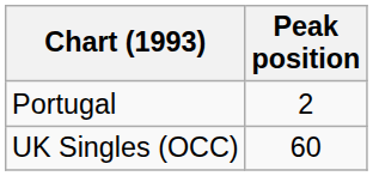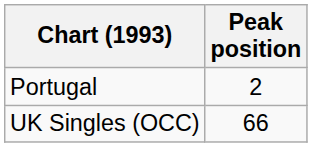 <table class="wikitable">
 <tr>
 <th style="text-align:center;">Chart (1993)</th>
 <th style="text-align:center;">Peak<br>position</th>
 </tr>
 <tr>
 <td style="text-align:left">Portugal</td>
 <td style="text-align:center;">2</td>
 </tr>
 <tr>
 <td style="text-align:left">UK Singles (OCC)</td>
-<td style="text-align:center;">60</td>
+<td style="text-align:center;">66</td>
 </tr>
 </table>
